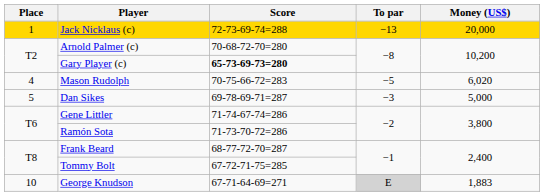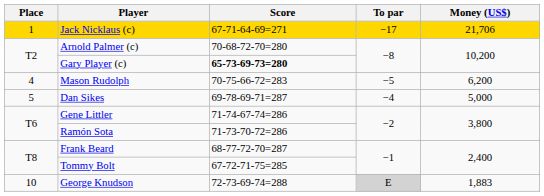 <table class="wikitable" style="width:50em; margin-bottom:0">
 <tr>
 <th>Place</th>
 <th>Player</th>
 <th>Score</th>
 <th>To par</th>
 <th>Money (<a href='#'>US$</a>)</th>
 </tr>
 <tr style="background:gold">
 <td align=center>1</td>
 <td> <a href='#'>Jack Nicklaus</a> (c)</td>
-<td>72-73-69-74=288</td>
-<td align=center>−13</td>
-<td align=center>20,000</td>
+<td>67-71-64-69=271</td>
+<td align=center>−17</td>
+<td align=center>21,706</td>
 </tr>
 <tr>
 <td rowspan=2 align=center>T2</td>
 <td> <a href='#'>Arnold Palmer</a> (c)</td>
 <td>70-68-72-70=280</td>
 <td rowspan=2 align=center>−8</td>
 <td rowspan=2 align=center>10,200</td>
 </tr>
 <tr>
 <td> <a href='#'>Gary Player</a> (c)</td>
 <td><strong>65-73-69-73=280</strong></td>
 </tr>
 <tr>
 <td align=center>4</td>
 <td> <a href='#'>Mason Rudolph</a></td>
 <td>70-75-66-72=283</td>
 <td align=center>−5</td>
-<td align=center>6,020</td>
+<td align=center>6,200</td>
 </tr>
 <tr>
 <td align=center>5</td>
 <td> <a href='#'>Dan Sikes</a></td>
 <td>69-78-69-71=287</td>
-<td align=center>−3</td>
+<td align=center>−4</td>
 <td align=center>5,000</td>
 </tr>
 <tr>
 <td rowspan=2 align=center>T6</td>
 <td> <a href='#'>Gene Littler</a></td>
 <td>71-74-67-74=286</td>
 <td rowspan=2 align=center>−2</td>
 <td rowspan=2 align=center>3,800</td>
 </tr>
 <tr>
 <td> <a href='#'>Ramón Sota</a></td>
 <td>71-73-70-72=286</td>
 </tr>
 <tr>
 <td rowspan=2 align=center>T8</td>
 <td> <a href='#'>Frank Beard</a></td>
 <td>68-77-72-70=287</td>
 <td rowspan=2 align=center>−1</td>
 <td rowspan=2 align=center>2,400</td>
 </tr>
 <tr>
 <td> <a href='#'>Tommy Bolt</a></td>
 <td>67-72-71-75=285</td>
 </tr>
 <tr>
 <td align=center>10</td>
 <td> <a href='#'>George Knudson</a></td>
-<td>67-71-64-69=271</td>
+<td>72-73-69-74=288</td>
 <td align=center style="background: lightgrey;">E</td>
 <td align=center>1,883</td>
 </tr>
 </table>
